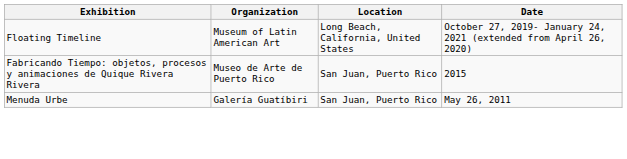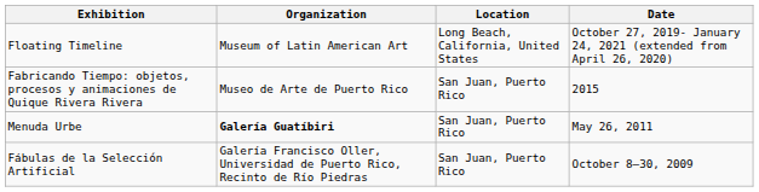 <table class="wikitable">
 <tr>
 <th>Exhibition</th>
 <th>Organization</th>
 <th>Location</th>
 <th>Date</th>
 </tr>
 <tr>
 <td>Floating Timeline</td>
 <td>Museum of Latin American Art</td>
 <td>Long Beach, California, United States</td>
 <td>October 27, 2019- January 24, 2021 (extended from April 26, 2020)</td>
 </tr>
 <tr>
 <td>Fabricando Tiempo: objetos, procesos y animaciones de Quique Rivera Rivera</td>
 <td>Museo de Arte de Puerto Rico</td>
 <td>San Juan, Puerto Rico</td>
 <td>2015</td>
 </tr>
 <tr>
 <td>Menuda Urbe</td>
-<td>Galería Guatíbiri</td>
+<td><strong>Galería Guatíbiri</strong></td>
 <td>San Juan, Puerto Rico</td>
 <td>May 26, 2011</td>
 </tr>
+<tr>
+<td>Fábulas de la Selección Artificial</td>
+<td>Galería Francisco Oller, Universidad de Puerto Rico, Recinto de Río Piedras</td>
+<td>San Juan, Puerto Rico</td>
+<td>October 8–30, 2009</td>
+</tr>
 </table>
